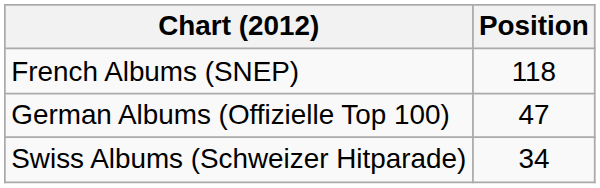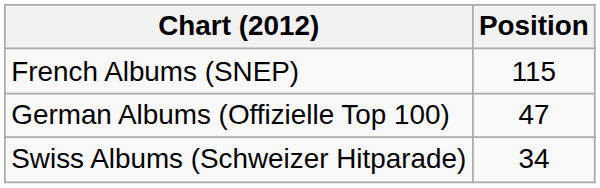 <table class="wikitable sortable">
 <tr>
 <th>Chart (2012)</th>
 <th>Position</th>
 </tr>
 <tr>
 <td>French Albums (SNEP)</td>
-<td style="text-align:center;">118</td>
+<td style="text-align:center;">115</td>
 </tr>
 <tr>
 <td>German Albums (Offizielle Top 100)</td>
 <td style="text-align:center;">47</td>
 </tr>
 <tr>
 <td>Swiss Albums (Schweizer Hitparade)</td>
 <td style="text-align:center;">34</td>
 </tr>
 </table>
